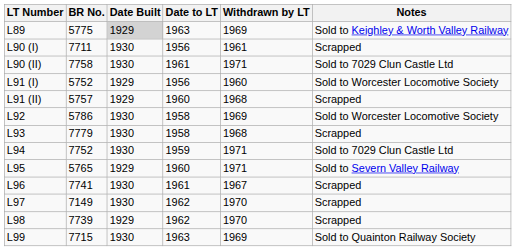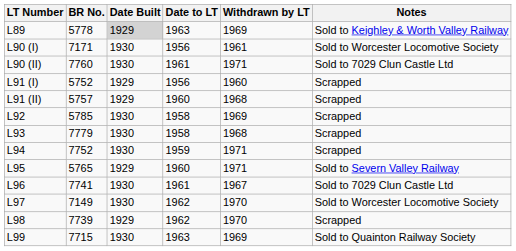 <table class = "wikitable sortable" summary = "A six column table with thirteen rows in ascending order of London Transport number, BR number, date built, date to London Transport, withdrawal date, and notes">
 <tr>
 <th>LT Number</th>
 <th>BR No.</th>
 <th>Date Built</th>
 <th>Date to LT</th>
 <th>Withdrawn by LT</th>
 <th>Notes</th>
 </tr>
 <tr>
 <td>L89</td>
-<td>5775</td>
+<td>5778</td>
 <td style="background: lightgrey;">1929</td>
 <td>1963</td>
 <td>1969</td>
 <td>Sold to <a href='#'>Keighley & Worth Valley Railway</a></td>
 </tr>
 <tr>
 <td>L90 (I)</td>
-<td>7711</td>
+<td>7171</td>
 <td>1930</td>
 <td>1956</td>
 <td>1961</td>
-<td>Scrapped</td>
+<td>Sold to Worcester Locomotive Society</td>
 </tr>
 <tr>
 <td>L90 (II)</td>
-<td>7758</td>
+<td>7760</td>
 <td>1930</td>
 <td>1961</td>
 <td>1971</td>
 <td>Sold to 7029 Clun Castle Ltd</td>
 </tr>
 <tr>
 <td>L91 (I)</td>
 <td>5752</td>
 <td>1929</td>
 <td>1956</td>
 <td>1960</td>
-<td>Sold to Worcester Locomotive Society</td>
+<td>Scrapped</td>
 </tr>
 <tr>
 <td>L91 (II)</td>
 <td>5757</td>
 <td>1929</td>
 <td>1960</td>
 <td>1968</td>
 <td>Scrapped</td>
 </tr>
 <tr>
 <td>L92</td>
-<td>5786</td>
+<td>5785</td>
 <td>1930</td>
 <td>1958</td>
 <td>1969</td>
-<td>Sold to Worcester Locomotive Society</td>
+<td>Scrapped</td>
 </tr>
 <tr>
 <td>L93</td>
 <td>7779</td>
 <td>1930</td>
 <td>1958</td>
 <td>1968</td>
 <td>Scrapped</td>
 </tr>
 <tr>
 <td>L94</td>
 <td>7752</td>
 <td>1930</td>
 <td>1959</td>
 <td>1971</td>
-<td>Sold to 7029 Clun Castle Ltd</td>
+<td>Scrapped</td>
 </tr>
 <tr>
 <td>L95</td>
 <td>5765</td>
 <td>1929</td>
 <td>1960</td>
 <td>1971</td>
 <td>Sold to <a href='#'>Severn Valley Railway</a></td>
 </tr>
 <tr>
 <td>L96</td>
 <td>7741</td>
 <td>1930</td>
 <td>1961</td>
 <td>1967</td>
-<td>Scrapped</td>
+<td>Sold to 7029 Clun Castle Ltd</td>
 </tr>
 <tr>
 <td>L97</td>
 <td>7149</td>
 <td>1930</td>
 <td>1962</td>
 <td>1970</td>
-<td>Scrapped</td>
+<td>Sold to Worcester Locomotive Society</td>
 </tr>
 <tr>
 <td>L98</td>
 <td>7739</td>
 <td>1929</td>
 <td>1962</td>
 <td>1970</td>
 <td>Scrapped</td>
 </tr>
 <tr>
 <td>L99</td>
 <td>7715</td>
 <td>1930</td>
 <td>1963</td>
 <td>1969</td>
 <td>Sold to Quainton Railway Society</td>
 </tr>
 </table>
